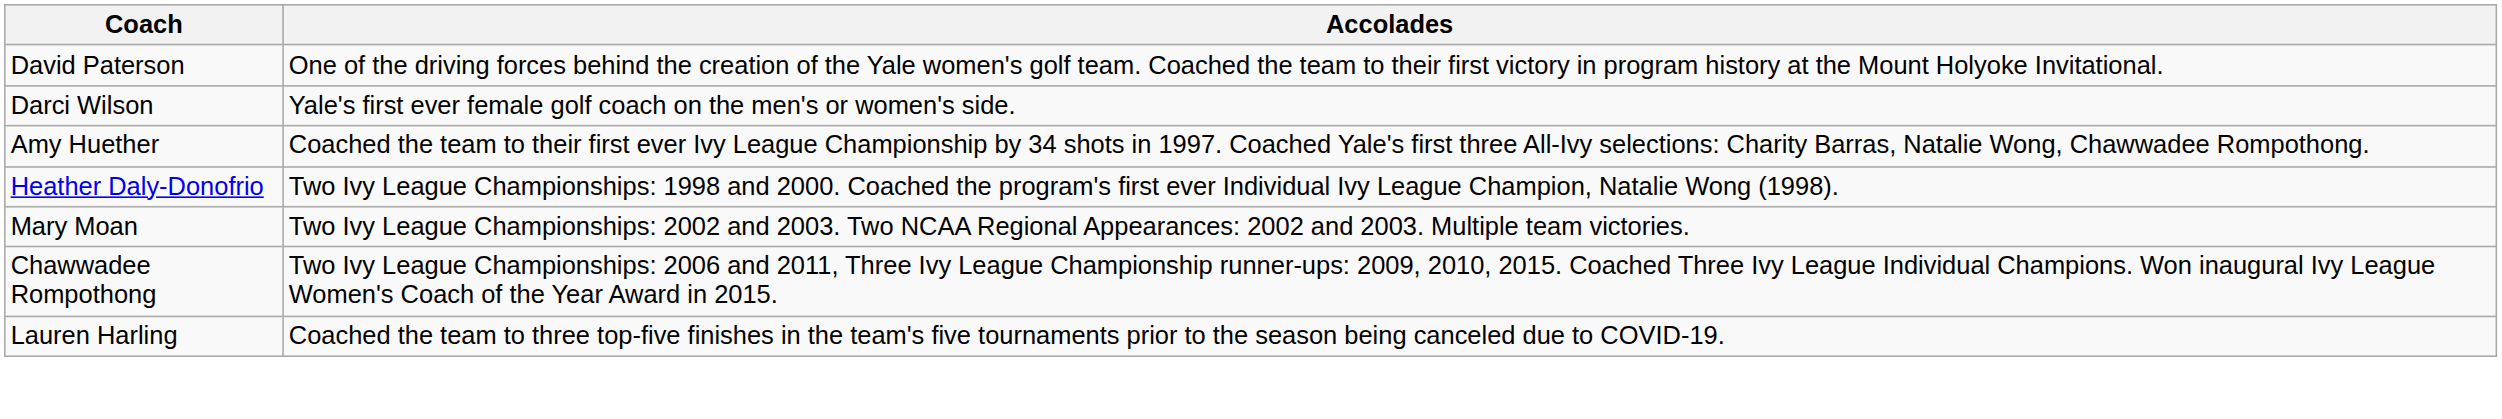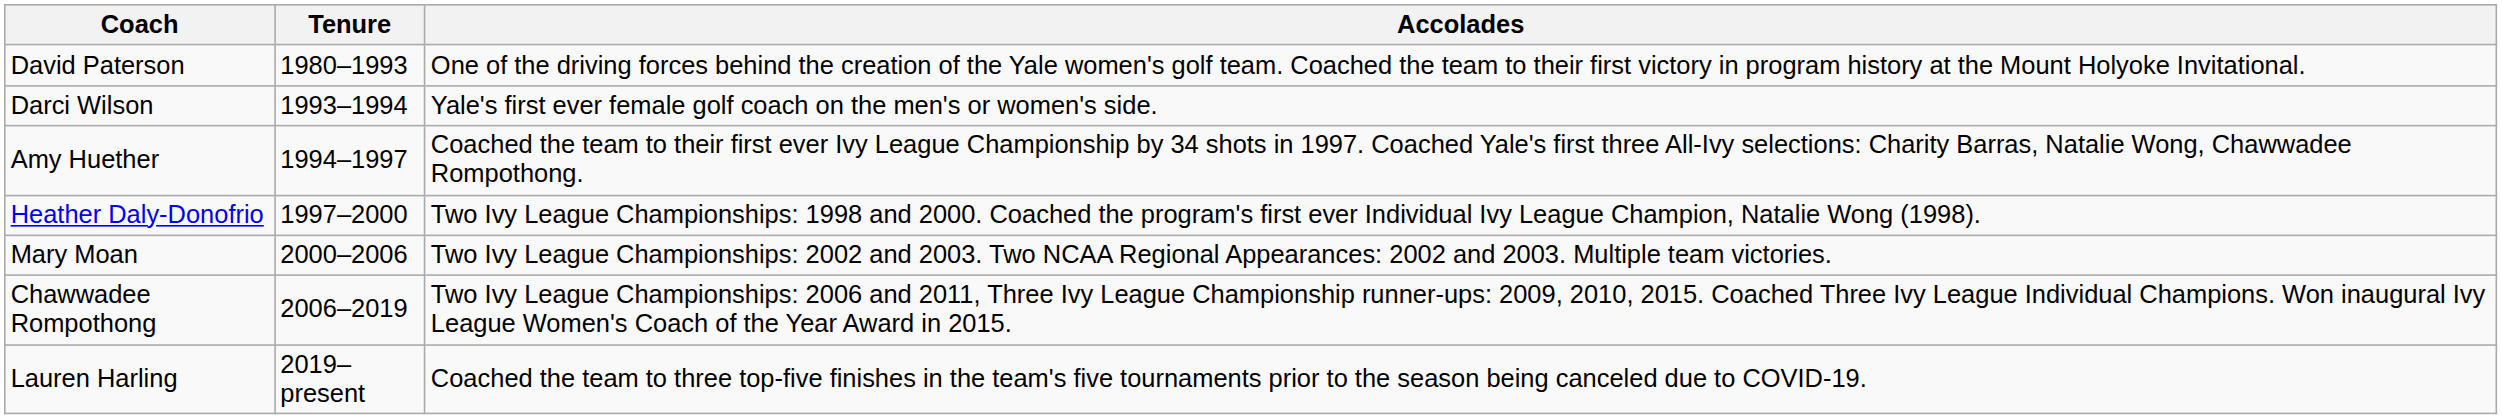 <table class="wikitable">
 <tr>
 <th>Coach</th>
+<th>Tenure</th>
 <th>Accolades</th>
 </tr>
 <tr>
 <td>David Paterson</td>
+<td>1980–1993</td>
 <td>One of the driving forces behind the creation of the Yale women's golf team. Coached the team to their first victory in program history at the Mount Holyoke Invitational.</td>
 </tr>
 <tr>
 <td>Darci Wilson</td>
+<td>1993–1994</td>
 <td>Yale's first ever female golf coach on the men's or women's side.</td>
 </tr>
 <tr>
 <td>Amy Huether</td>
+<td>1994–1997</td>
 <td>Coached the team to their first ever Ivy League Championship by 34 shots in 1997. Coached Yale's first three All-Ivy selections: Charity Barras, Natalie Wong, Chawwadee Rompothong.</td>
 </tr>
 <tr>
 <td><a href='#'>Heather Daly-Donofrio</a></td>
+<td>1997–2000</td>
 <td>Two Ivy League Championships: 1998 and 2000. Coached the program's first ever Individual Ivy League Champion, Natalie Wong (1998).</td>
 </tr>
 <tr>
 <td>Mary Moan</td>
+<td>2000–2006</td>
 <td>Two Ivy League Championships: 2002 and 2003. Two NCAA Regional Appearances: 2002 and 2003. Multiple team victories.</td>
 </tr>
 <tr>
 <td>Chawwadee Rompothong</td>
+<td>2006–2019</td>
 <td>Two Ivy League Championships: 2006 and 2011, Three Ivy League Championship runner-ups: 2009, 2010, 2015. Coached Three Ivy League Individual Champions. Won inaugural Ivy League Women's Coach of the Year Award in 2015.</td>
 </tr>
 <tr>
 <td>Lauren Harling</td>
+<td>2019–present</td>
 <td>Coached the team to three top-five finishes in the team's five tournaments prior to the season being canceled due to COVID-19.</td>
 </tr>
 </table>
